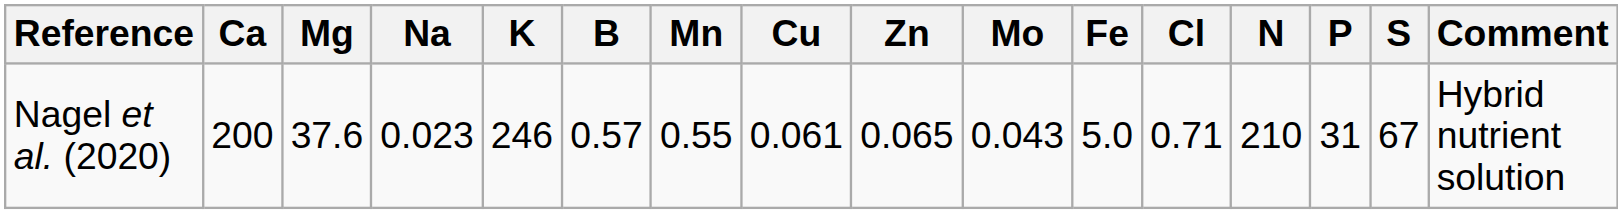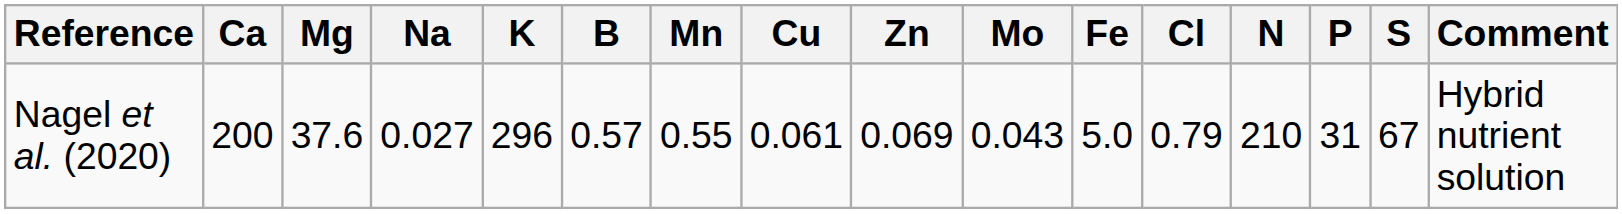 <table class="wikitable">
 <tr>
 <th>Reference</th>
 <th>Ca</th>
 <th>Mg</th>
 <th>Na</th>
 <th>K</th>
 <th>B</th>
 <th>Mn</th>
 <th>Cu</th>
 <th>Zn</th>
 <th>Mo</th>
 <th>Fe</th>
 <th>Cl</th>
 <th>N</th>
 <th>P</th>
 <th>S</th>
 <th>Comment</th>
 </tr>
 <tr>
 <td>Nagel <em>et al.</em> (2020)</td>
 <td>200</td>
 <td>37.6</td>
-<td>0.023</td>
-<td>246</td>
+<td>0.027</td>
+<td>296</td>
 <td>0.57</td>
 <td>0.55</td>
 <td>0.061</td>
-<td>0.065</td>
+<td>0.069</td>
 <td>0.043</td>
 <td>5.0</td>
-<td>0.71</td>
+<td>0.79</td>
 <td>210</td>
 <td>31</td>
 <td>67</td>
 <td>Hybrid nutrient solution</td>
 </tr>
 </table>
